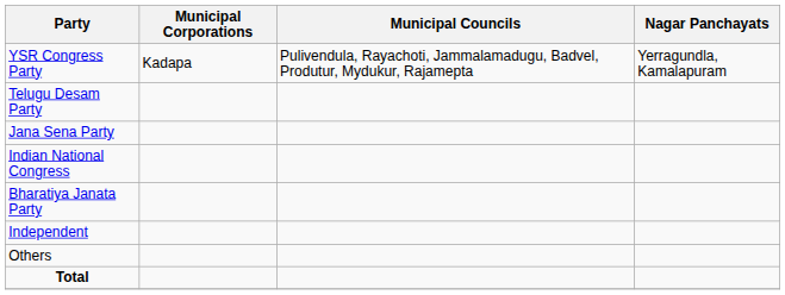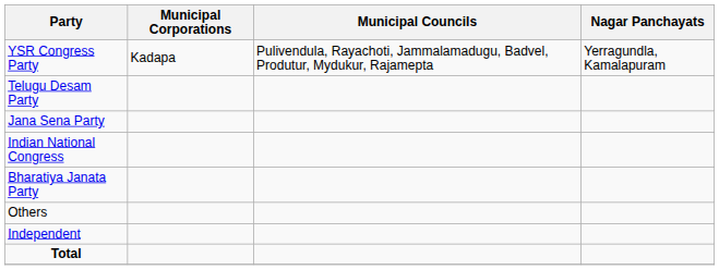 <table class="wikitable sortable">
 <tr>
 <th><strong>Party</strong></th>
 <th>Municipal Corporations</th>
 <th>Municipal Councils</th>
 <th>Nagar Panchayats</th>
 </tr>
 <tr>
 <td><a href='#'>YSR Congress Party</a></td>
 <td>Kadapa</td>
 <td>Pulivendula, Rayachoti, Jammalamadugu, Badvel, Produtur, Mydukur, Rajamepta</td>
 <td>Yerragundla, Kamalapuram</td>
 </tr>
 <tr>
 <td><a href='#'>Telugu Desam Party</a></td>
 <td></td>
 <td></td>
 <td></td>
 </tr>
 <tr>
 <td><a href='#'>Jana Sena Party</a></td>
 <td></td>
 <td></td>
 <td></td>
 </tr>
 <tr>
 <td><a href='#'>Indian National Congress</a></td>
 <td></td>
 <td></td>
 <td></td>
 </tr>
 <tr>
 <td><a href='#'>Bharatiya Janata Party</a></td>
 <td></td>
 <td></td>
 <td></td>
 </tr>
 <tr>
-<td><a href='#'>Independent</a></td>
+<td>Others</td>
 <td></td>
 <td></td>
 <td></td>
 </tr>
 <tr>
-<td>Others</td>
+<td><a href='#'>Independent</a></td>
 <td></td>
 <td></td>
 <td></td>
 </tr>
 <tr>
 <td colspan="1" align="center"><strong>Total</strong></td>
 <td></td>
 <td></td>
 <td></td>
 </tr>
 <tr>
 </tr>
 </table>
